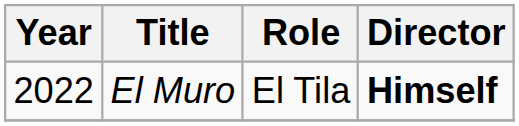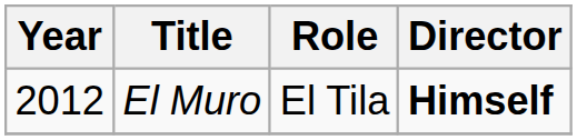 <table class="wikitable">
 <tr>
 <th>Year</th>
 <th>Title</th>
 <th>Role</th>
 <th>Director</th>
 </tr>
 <tr>
-<td>2022</td>
+<td>2012</td>
 <td><em>El Muro</em></td>
 <td>El Tila</td>
 <td><strong>Himself</strong></td>
 </tr>
 <tr>
 </tr>
 </table>
